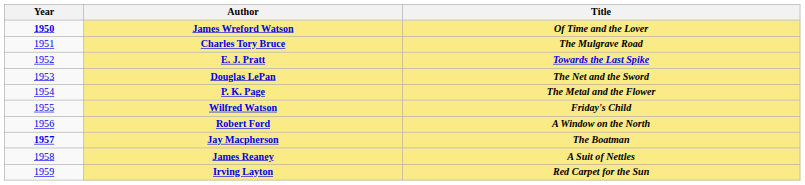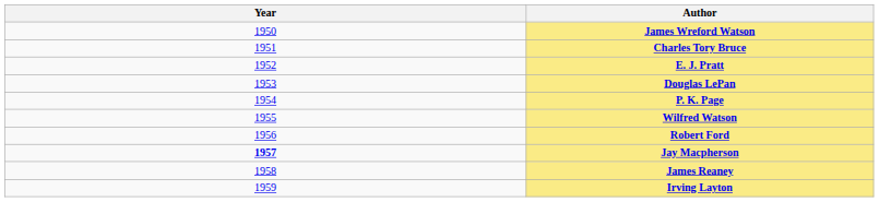 <table class="wikitable" width="100%">
 <tr>
 <th>Year</th>
 <th width="40%">Author</th>
-<th width="50%">Title</th>
 </tr>
 <tr>
-<td align="center"><strong><a href='#'>1950</a></strong></td>
+<td align="center"><a href='#'>1950</a></td>
 <td align="center" style="background:#FAEB86"><strong><a href='#'>James Wreford Watson</a></strong></td>
-<td align="center" style="background:#FAEB86"><strong><em>Of Time and the Lover</em></strong></td>
 </tr>
 <tr>
 <td align="center"><a href='#'>1951</a></td>
 <td align="center" style="background:#FAEB86"><strong><a href='#'>Charles Tory Bruce</a></strong></td>
-<td align="center" style="background:#FAEB86"><strong><em>The Mulgrave Road</em></strong></td>
 </tr>
 <tr>
 <td align="center"><a href='#'>1952</a></td>
 <td align="center" style="background:#FAEB86"><strong><a href='#'>E. J. Pratt</a></strong></td>
-<td align="center" style="background:#FAEB86"><strong><em><a href='#'>Towards the Last Spike</a></em></strong></td>
 </tr>
 <tr>
 <td align="center"><a href='#'>1953</a></td>
 <td align="center" style="background:#FAEB86"><strong><a href='#'>Douglas LePan</a></strong></td>
-<td align="center" style="background:#FAEB86"><strong><em>The Net and the Sword</em></strong></td>
 </tr>
 <tr>
 <td align="center"><a href='#'>1954</a></td>
 <td align="center" style="background:#FAEB86"><strong><a href='#'>P. K. Page</a></strong></td>
-<td align="center" style="background:#FAEB86"><strong><em>The Metal and the Flower</em></strong></td>
 </tr>
 <tr>
 <td align="center"><a href='#'>1955</a></td>
 <td align="center" style="background:#FAEB86"><strong><a href='#'>Wilfred Watson</a></strong></td>
-<td align="center" style="background:#FAEB86"><strong><em>Friday's Child</em></strong></td>
 </tr>
 <tr>
 <td align="center"><a href='#'>1956</a></td>
 <td align="center" style="background:#FAEB86"><strong><a href='#'>Robert Ford</a></strong></td>
-<td align="center" style="background:#FAEB86"><strong><em>A Window on the North</em></strong></td>
 </tr>
 <tr>
 <td align="center"><strong><a href='#'>1957</a></strong></td>
 <td align="center" style="background:#FAEB86"><strong><a href='#'>Jay Macpherson</a></strong></td>
-<td align="center" style="background:#FAEB86"><strong><em>The Boatman</em></strong></td>
 </tr>
 <tr>
 <td align="center"><a href='#'>1958</a></td>
 <td align="center" style="background:#FAEB86"><strong><a href='#'>James Reaney</a></strong></td>
-<td align="center" style="background:#FAEB86"><strong><em>A Suit of Nettles</em></strong></td>
 </tr>
 <tr>
 <td align="center"><a href='#'>1959</a></td>
 <td align="center" style="background:#FAEB86"><strong><a href='#'>Irving Layton</a></strong></td>
-<td align="center" style="background:#FAEB86"><strong><em>Red Carpet for the Sun</em></strong></td>
 </tr>
 </table>
